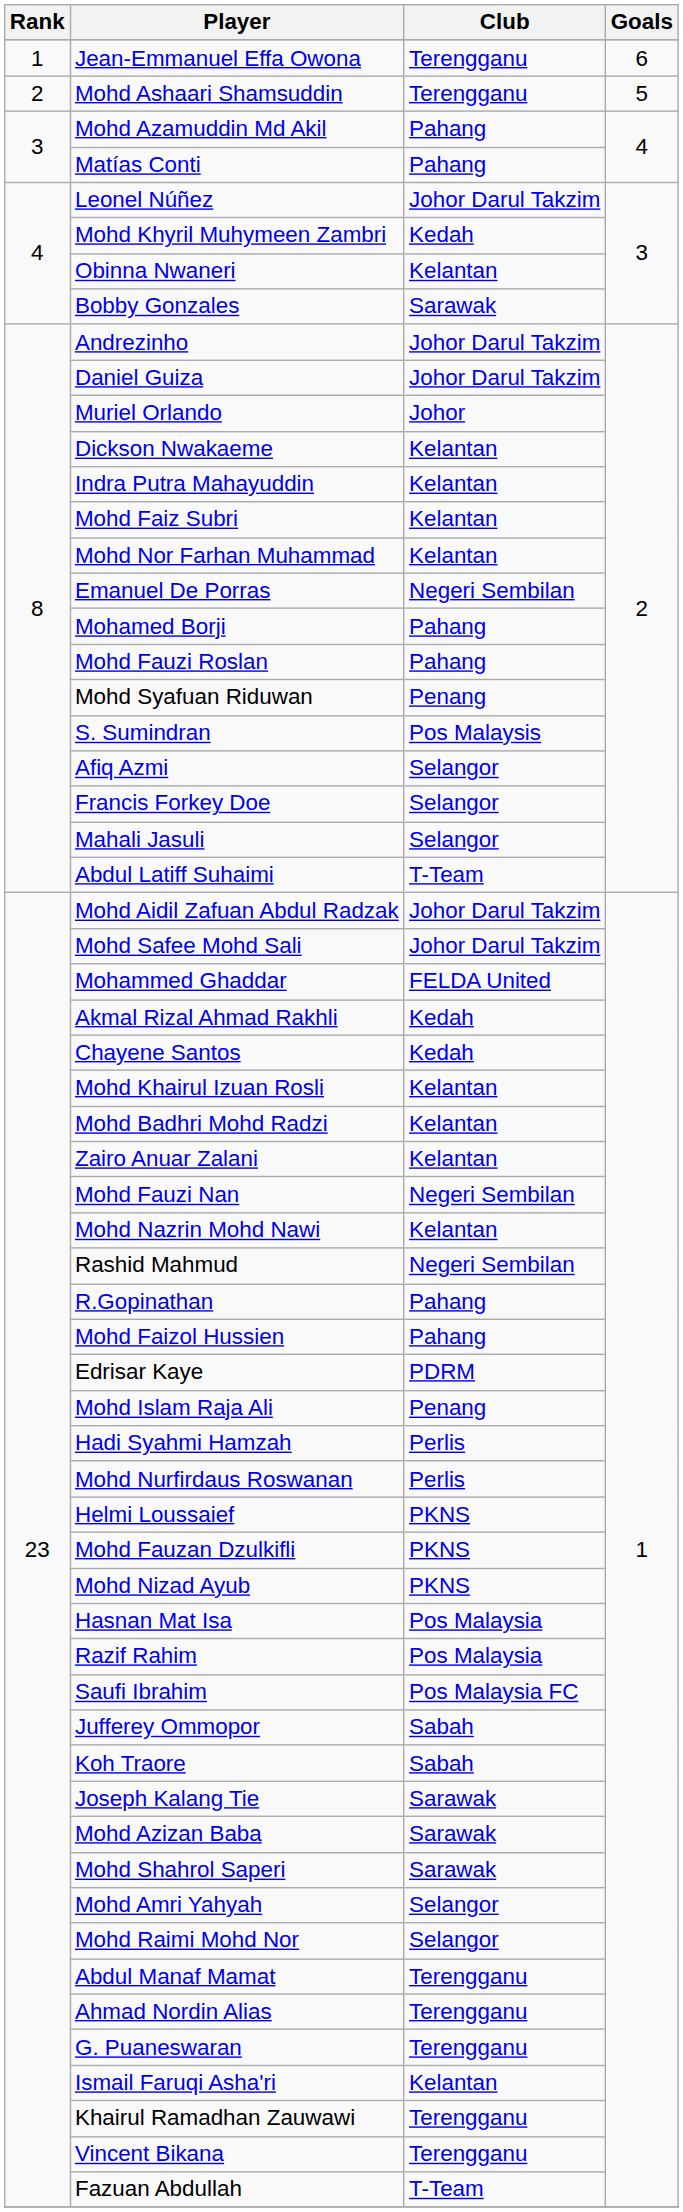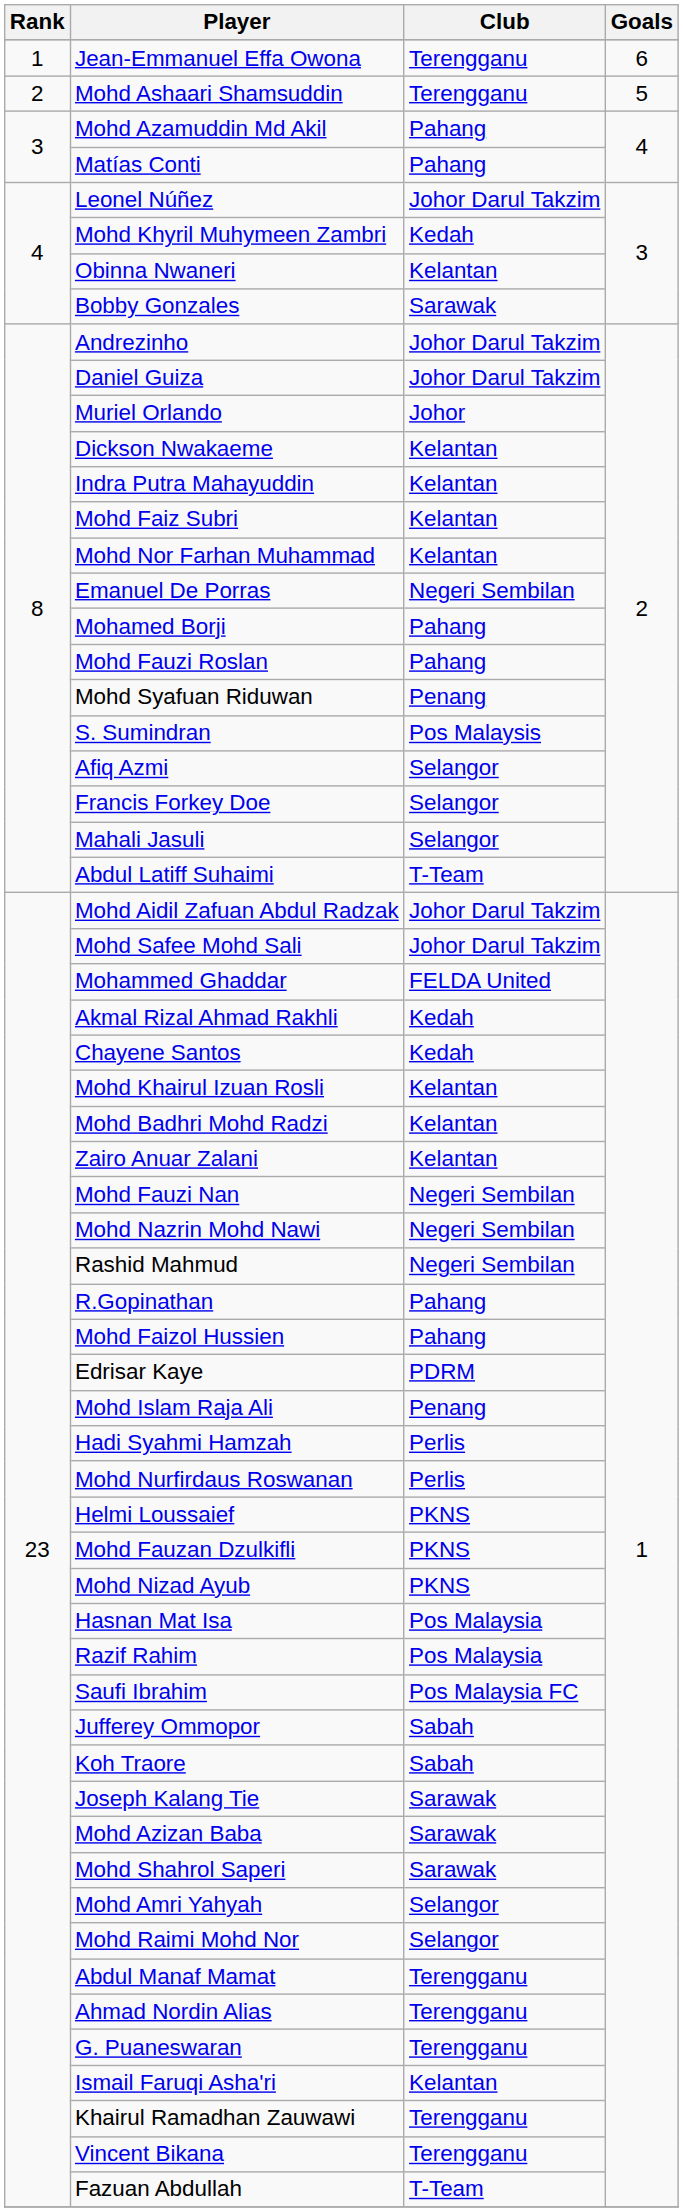 <table class="wikitable" style="text-align:center">
 <tr>
 <th>Rank</th>
 <th>Player</th>
 <th>Club</th>
 <th>Goals</th>
 </tr>
 <tr>
 </tr>
 <tr>
 </tr>
 <tr>
 <td rowspan="1">1</td>
 <td align=left> <a href='#'>Jean-Emmanuel Effa Owona</a></td>
 <td align=left> <a href='#'>Terengganu</a></td>
 <td rowspan=1>6</td>
 </tr>
 <tr>
 <td rowspan="1">2</td>
 <td align=left> <a href='#'>Mohd Ashaari Shamsuddin</a></td>
 <td align=left> <a href='#'>Terengganu</a></td>
 <td rowspan=1>5</td>
 </tr>
 <tr>
 <td rowspan="2">3</td>
 <td align=left> <a href='#'>Mohd Azamuddin Md Akil</a></td>
 <td align=left> <a href='#'>Pahang</a></td>
 <td rowspan=2>4</td>
 </tr>
 <tr>
 <td align=left> <a href='#'>Matías Conti</a></td>
 <td align=left> <a href='#'>Pahang</a></td>
 </tr>
 <tr>
 <td rowspan="4">4</td>
 <td align=left> <a href='#'>Leonel Núñez</a></td>
 <td align=left> <a href='#'>Johor Darul Takzim</a></td>
 <td rowspan=4>3</td>
 </tr>
 <tr>
 <td align=left> <a href='#'>Mohd Khyril Muhymeen Zambri</a></td>
 <td align=left> <a href='#'>Kedah</a></td>
 </tr>
 <tr>
 <td align=left> <a href='#'>Obinna Nwaneri</a></td>
 <td align=left> <a href='#'>Kelantan</a></td>
 </tr>
 <tr>
 <td align=left> <a href='#'>Bobby Gonzales</a></td>
 <td align=left> <a href='#'>Sarawak</a></td>
 </tr>
 <tr>
 <td rowspan="16">8</td>
 <td align=left> <a href='#'>Andrezinho</a></td>
 <td align=left> <a href='#'>Johor Darul Takzim</a></td>
 <td rowspan=16>2</td>
 </tr>
 <tr>
 <td align=left> <a href='#'>Daniel Guiza</a></td>
 <td align=left> <a href='#'>Johor Darul Takzim</a></td>
 </tr>
 <tr>
 <td align=left> <a href='#'>Muriel Orlando</a></td>
 <td align=left> <a href='#'>Johor</a></td>
 </tr>
 <tr>
 <td align=left> <a href='#'>Dickson Nwakaeme</a></td>
 <td align=left> <a href='#'>Kelantan</a></td>
 </tr>
 <tr>
 <td align=left> <a href='#'>Indra Putra Mahayuddin</a></td>
 <td align=left> <a href='#'>Kelantan</a></td>
 </tr>
 <tr>
 <td align=left> <a href='#'>Mohd Faiz Subri</a></td>
 <td align=left> <a href='#'>Kelantan</a></td>
 </tr>
 <tr>
 <td align=left> <a href='#'>Mohd Nor Farhan Muhammad</a></td>
 <td align=left> <a href='#'>Kelantan</a></td>
 </tr>
 <tr>
 <td align=left> <a href='#'>Emanuel De Porras</a></td>
 <td align=left> <a href='#'>Negeri Sembilan</a></td>
 </tr>
 <tr>
 <td align=left> <a href='#'>Mohamed Borji</a></td>
 <td align=left> <a href='#'>Pahang</a></td>
 </tr>
 <tr>
 <td align=left> <a href='#'>Mohd Fauzi Roslan</a></td>
 <td align=left> <a href='#'>Pahang</a></td>
 </tr>
 <tr>
 <td align=left> Mohd Syafuan Riduwan</td>
 <td align=left> <a href='#'>Penang</a></td>
 </tr>
 <tr>
 <td align=left> <a href='#'>S. Sumindran</a></td>
 <td align=left> <a href='#'>Pos Malaysis</a></td>
 </tr>
 <tr>
 <td align=left> <a href='#'>Afiq Azmi</a></td>
 <td align=left> <a href='#'>Selangor</a></td>
 </tr>
 <tr>
 <td align=left> <a href='#'>Francis Forkey Doe</a></td>
 <td align=left> <a href='#'>Selangor</a></td>
 </tr>
 <tr>
 <td align=left> <a href='#'>Mahali Jasuli</a></td>
 <td align=left> <a href='#'>Selangor</a></td>
 </tr>
 <tr>
 <td align=left> <a href='#'>Abdul Latiff Suhaimi</a></td>
 <td align=left> <a href='#'>T-Team</a></td>
 </tr>
 <tr>
 <td rowspan="37">23</td>
 <td align=left> <a href='#'>Mohd Aidil Zafuan Abdul Radzak</a></td>
 <td align=left> <a href='#'>Johor Darul Takzim</a></td>
 <td rowspan=37>1</td>
 </tr>
 <tr>
 <td align=left> <a href='#'>Mohd Safee Mohd Sali</a></td>
 <td align=left> <a href='#'>Johor Darul Takzim</a></td>
 </tr>
 <tr>
 <td align=left> <a href='#'>Mohammed Ghaddar</a></td>
 <td align=left> <a href='#'>FELDA United</a></td>
 </tr>
 <tr>
 <td align=left> <a href='#'>Akmal Rizal Ahmad Rakhli</a></td>
 <td align=left> <a href='#'>Kedah</a></td>
 </tr>
 <tr>
 <td align=left> <a href='#'>Chayene Santos</a></td>
 <td align=left> <a href='#'>Kedah</a></td>
 </tr>
 <tr>
 <td align=left> <a href='#'>Mohd Khairul Izuan Rosli</a></td>
 <td align=left> <a href='#'>Kelantan</a></td>
 </tr>
 <tr>
 <td align=left> <a href='#'>Mohd Badhri Mohd Radzi</a></td>
 <td align=left> <a href='#'>Kelantan</a></td>
 </tr>
 <tr>
 <td align=left> <a href='#'>Zairo Anuar Zalani</a></td>
 <td align=left> <a href='#'>Kelantan</a></td>
 </tr>
 <tr>
 <td align=left> <a href='#'>Mohd Fauzi Nan</a></td>
 <td align=left> <a href='#'>Negeri Sembilan</a></td>
 </tr>
 <tr>
 <td align=left> <a href='#'>Mohd Nazrin Mohd Nawi</a></td>
-<td align=left> <a href='#'>Kelantan</a></td>
+<td align=left> <a href='#'>Negeri Sembilan</a></td>
 </tr>
 <tr>
 <td align=left> Rashid Mahmud</td>
 <td align=left> <a href='#'>Negeri Sembilan</a></td>
 </tr>
 <tr>
 <td align=left> <a href='#'>R.Gopinathan</a></td>
 <td align=left> <a href='#'>Pahang</a></td>
 </tr>
 <tr>
 <td align=left> <a href='#'>Mohd Faizol Hussien</a></td>
 <td align=left> <a href='#'>Pahang</a></td>
 </tr>
 <tr>
 <td align=left> Edrisar Kaye</td>
 <td align=left> <a href='#'>PDRM</a></td>
 </tr>
 <tr>
 <td align=left> <a href='#'>Mohd Islam Raja Ali</a></td>
 <td align=left> <a href='#'>Penang</a></td>
 </tr>
 <tr>
 <td align=left> <a href='#'>Hadi Syahmi Hamzah</a></td>
 <td align=left> <a href='#'>Perlis</a></td>
 </tr>
 <tr>
 <td align=left> <a href='#'>Mohd Nurfirdaus Roswanan</a></td>
 <td align=left> <a href='#'>Perlis</a></td>
 </tr>
 <tr>
 <td align=left> <a href='#'>Helmi Loussaief</a></td>
 <td align=left> <a href='#'>PKNS</a></td>
 </tr>
 <tr>
 <td align=left> <a href='#'>Mohd Fauzan Dzulkifli</a></td>
 <td align=left> <a href='#'>PKNS</a></td>
 </tr>
 <tr>
 <td align=left> <a href='#'>Mohd Nizad Ayub</a></td>
 <td align=left> <a href='#'>PKNS</a></td>
 </tr>
 <tr>
 <td align=left> <a href='#'>Hasnan Mat Isa</a></td>
 <td align=left> <a href='#'>Pos Malaysia</a></td>
 </tr>
 <tr>
 <td align=left> <a href='#'>Razif Rahim</a></td>
 <td align=left> <a href='#'>Pos Malaysia</a></td>
 </tr>
 <tr>
 <td align=left> <a href='#'>Saufi Ibrahim</a></td>
 <td align=left> <a href='#'>Pos Malaysia FC</a></td>
 </tr>
 <tr>
 <td align=left> <a href='#'>Jufferey Ommopor</a></td>
 <td align=left> <a href='#'>Sabah</a></td>
 </tr>
 <tr>
 <td align=left> <a href='#'>Koh Traore</a></td>
 <td align=left> <a href='#'>Sabah</a></td>
 </tr>
 <tr>
 <td align=left> <a href='#'>Joseph Kalang Tie</a></td>
 <td align=left> <a href='#'>Sarawak</a></td>
 </tr>
 <tr>
 <td align=left> <a href='#'>Mohd Azizan Baba</a></td>
 <td align=left> <a href='#'>Sarawak</a></td>
 </tr>
 <tr>
 <td align=left> <a href='#'>Mohd Shahrol Saperi</a></td>
 <td align=left> <a href='#'>Sarawak</a></td>
 </tr>
 <tr>
 <td align=left> <a href='#'>Mohd Amri Yahyah</a></td>
 <td align=left> <a href='#'>Selangor</a></td>
 </tr>
 <tr>
 <td align=left> <a href='#'>Mohd Raimi Mohd Nor</a></td>
 <td align=left> <a href='#'>Selangor</a></td>
 </tr>
 <tr>
 <td align=left> <a href='#'>Abdul Manaf Mamat</a></td>
 <td align=left> <a href='#'>Terengganu</a></td>
 </tr>
 <tr>
 <td align=left> <a href='#'>Ahmad Nordin Alias</a></td>
 <td align=left> <a href='#'>Terengganu</a></td>
 </tr>
 <tr>
 <td align=left> <a href='#'>G. Puaneswaran</a></td>
 <td align=left> <a href='#'>Terengganu</a></td>
 </tr>
 <tr>
 <td align=left> <a href='#'>Ismail Faruqi Asha'ri</a></td>
 <td align=left> <a href='#'>Kelantan</a></td>
 </tr>
 <tr>
 <td align=left> Khairul Ramadhan Zauwawi</td>
 <td align=left> <a href='#'>Terengganu</a></td>
 </tr>
 <tr>
 <td align=left> <a href='#'>Vincent Bikana</a></td>
 <td align=left> <a href='#'>Terengganu</a></td>
 </tr>
 <tr>
 <td align=left> Fazuan Abdullah</td>
 <td align=left> <a href='#'>T-Team</a></td>
 </tr>
 <tr>
 </tr>
 </table>
